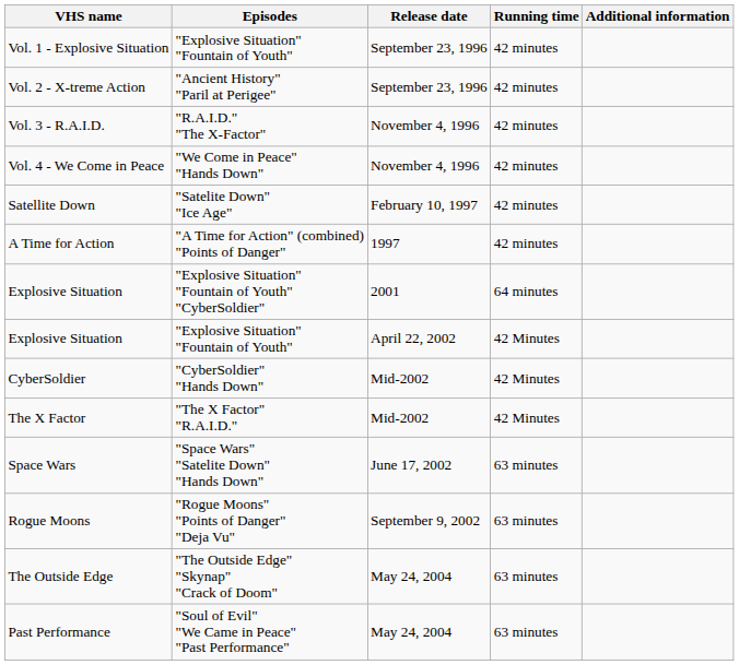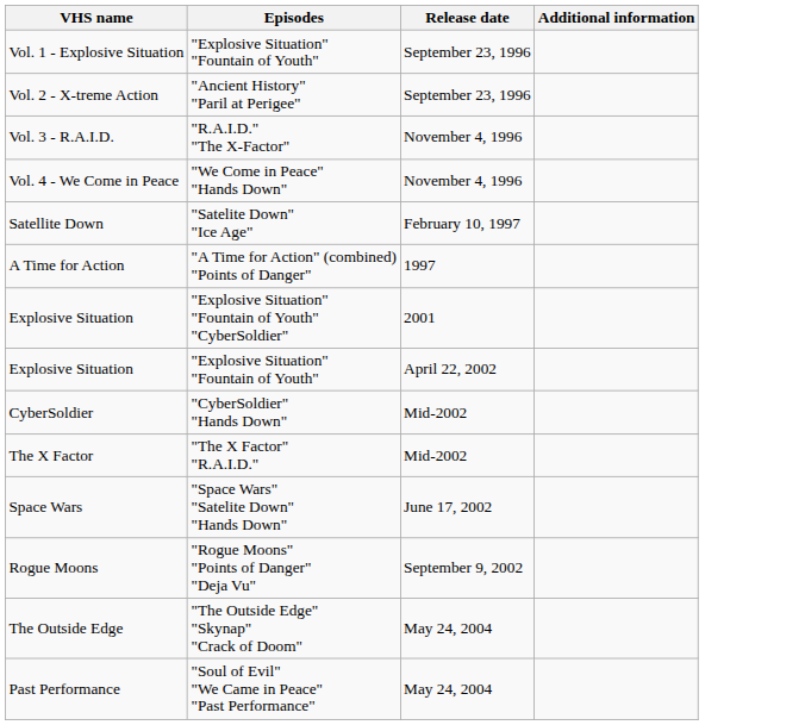 <table class="wikitable">
 <tr>
 <th>VHS name</th>
 <th>Episodes</th>
 <th>Release date</th>
-<th>Running time</th>
 <th>Additional information</th>
 </tr>
 <tr>
 <td>Vol. 1 - Explosive Situation</td>
 <td>"Explosive Situation"<br>"Fountain of Youth"</td>
 <td>September 23, 1996</td>
-<td>42 minutes</td>
 <td></td>
 </tr>
 <tr>
 <td>Vol. 2 - X-treme Action</td>
 <td>"Ancient History"<br>"Paril at Perigee"</td>
 <td>September 23, 1996</td>
-<td>42 minutes</td>
 <td></td>
 </tr>
 <tr>
 <td>Vol. 3 - R.A.I.D.</td>
 <td>"R.A.I.D."<br>"The X-Factor"</td>
 <td>November 4, 1996</td>
-<td>42 minutes</td>
 <td></td>
 </tr>
 <tr>
 <td>Vol. 4 - We Come in Peace</td>
 <td>"We Come in Peace"<br>"Hands Down"</td>
 <td>November 4, 1996</td>
-<td>42 minutes</td>
 <td></td>
 </tr>
 <tr>
 <td>Satellite Down</td>
 <td>"Satelite Down"<br>"Ice Age"</td>
 <td>February 10, 1997</td>
-<td>42 minutes</td>
 <td></td>
 </tr>
 <tr>
 <td>A Time for Action</td>
 <td>"A Time for Action" (combined)<br>"Points of Danger"</td>
 <td>1997</td>
-<td>42 minutes</td>
 <td></td>
 </tr>
 <tr>
 <td>Explosive Situation</td>
 <td>"Explosive Situation"<br>"Fountain of Youth"<br>"CyberSoldier"</td>
 <td>2001</td>
-<td>64 minutes</td>
 <td></td>
 </tr>
 <tr>
 <td>Explosive Situation</td>
 <td>"Explosive Situation"<br>"Fountain of Youth"</td>
 <td>April 22, 2002</td>
-<td>42 Minutes</td>
 <td></td>
 </tr>
 <tr>
 <td>CyberSoldier</td>
 <td>"CyberSoldier"<br>"Hands Down"</td>
 <td>Mid-2002</td>
-<td>42 Minutes</td>
 <td></td>
 </tr>
 <tr>
 <td>The X Factor</td>
 <td>"The X Factor"<br>"R.A.I.D."</td>
 <td>Mid-2002</td>
-<td>42 Minutes</td>
 <td></td>
 </tr>
 <tr>
 <td>Space Wars</td>
 <td>"Space Wars"<br>"Satelite Down"<br>"Hands Down"</td>
 <td>June 17, 2002</td>
-<td>63 minutes</td>
 <td></td>
 </tr>
 <tr>
 <td>Rogue Moons</td>
 <td>"Rogue Moons"<br>"Points of Danger"<br>"Deja Vu"</td>
 <td>September 9, 2002</td>
-<td>63 minutes</td>
 <td></td>
 </tr>
 <tr>
 <td>The Outside Edge</td>
 <td>"The Outside Edge"<br>"Skynap"<br>"Crack of Doom"</td>
 <td>May 24, 2004</td>
-<td>63 minutes</td>
 <td></td>
 </tr>
 <tr>
 <td>Past Performance</td>
 <td>"Soul of Evil"<br>"We Came in Peace"<br>"Past Performance"</td>
 <td>May 24, 2004</td>
-<td>63 minutes</td>
 <td></td>
 </tr>
 </table>
